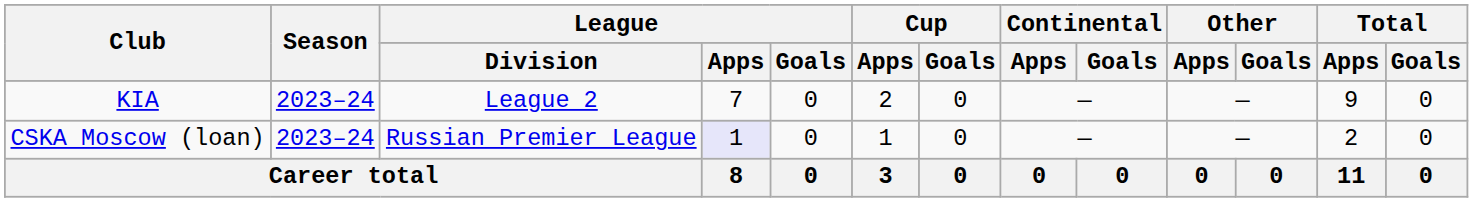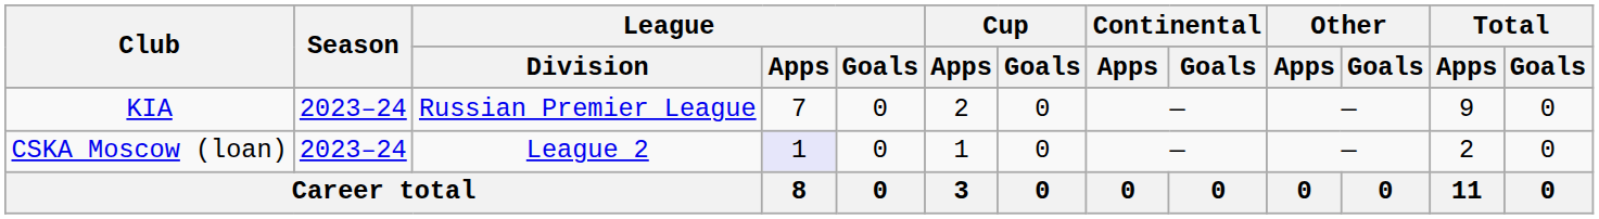 <table class="wikitable" style="text-align:center">
 <tr>
 <th rowspan="2">Club</th>
 <th rowspan="2">Season</th>
 <th colspan="3">League</th>
 <th colspan="2">Cup</th>
 <th colspan="2">Continental</th>
 <th colspan="2">Other</th>
 <th colspan="2">Total</th>
 </tr>
 <tr>
 <th>Division</th>
 <th>Apps</th>
 <th>Goals</th>
 <th>Apps</th>
 <th>Goals</th>
 <th>Apps</th>
 <th>Goals</th>
 <th>Apps</th>
 <th>Goals</th>
 <th>Apps</th>
 <th>Goals</th>
 </tr>
 <tr>
 <td><a href='#'>KIA</a></td>
 <td><a href='#'>2023–24</a></td>
-<td><a href='#'>League 2</a></td>
+<td><a href='#'>Russian Premier League</a></td>
 <td>7</td>
 <td>0</td>
 <td>2</td>
 <td>0</td>
 <td colspan="2">—</td>
 <td colspan="2">—</td>
 <td>9</td>
 <td>0</td>
 </tr>
 <tr>
 <td><a href='#'>CSKA Moscow</a> (loan)</td>
 <td><a href='#'>2023–24</a></td>
-<td><a href='#'>Russian Premier League</a></td>
+<td><a href='#'>League 2</a></td>
 <td style="background: lavender;">1</td>
 <td>0</td>
 <td>1</td>
 <td>0</td>
 <td colspan="2">—</td>
 <td colspan="2">—</td>
 <td>2</td>
 <td>0</td>
 </tr>
 <tr>
 <th colspan="3">Career total</th>
 <th>8</th>
 <th>0</th>
 <th>3</th>
 <th>0</th>
 <th>0</th>
 <th>0</th>
 <th>0</th>
 <th>0</th>
 <th>11</th>
 <th>0</th>
 </tr>
 </table>
